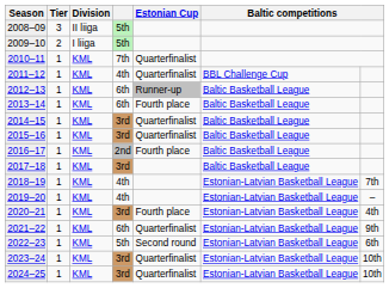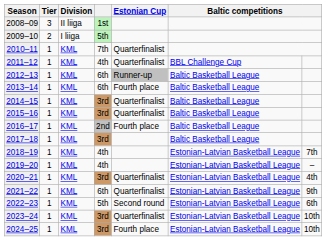 <table class="wikitable" style="font-size:85%; text-align:center">
 <tr>
 <th>Season</th>
 <th>Tier</th>
 <th>Division</th>
 <th></th>
 <th><a href='#'>Estonian Cup</a></th>
 <th colspan=2>Baltic competitions</th>
 </tr>
 <tr>
 <td bgcolor=#efefef>2008–09</td>
 <td>3</td>
 <td align=left>II liiga</td>
-<td bgcolor=#BBF3BB>5th</td>
+<td bgcolor=#BBF3BB>1st</td>
 <td></td>
 <td colspan=2></td>
 </tr>
 <tr>
 <td bgcolor=#efefef>2009–10</td>
 <td>2</td>
 <td align=left>I liiga</td>
 <td bgcolor=#BBF3BB>5th</td>
 <td></td>
 <td colspan=2></td>
 </tr>
 <tr>
 <td bgcolor=#efefef><a href='#'>2010–11</a></td>
 <td>1</td>
 <td align=left><a href='#'>KML</a></td>
 <td>7th</td>
 <td align=left>Quarterfinalist</td>
 <td colspan=2></td>
 </tr>
 <tr>
 <td bgcolor=#efefef><a href='#'>2011–12</a></td>
 <td>1</td>
 <td align=left><a href='#'>KML</a></td>
 <td>4th</td>
 <td align=left>Quarterfinalist</td>
 <td align=left><a href='#'>BBL Challenge Cup</a></td>
 <td></td>
 </tr>
 <tr>
 <td bgcolor=#efefef><a href='#'>2012–13</a></td>
 <td>1</td>
 <td align=left><a href='#'>KML</a></td>
 <td>6th</td>
 <td align=left bgcolor=silver>Runner-up</td>
 <td align=left><a href='#'>Baltic Basketball League</a></td>
 <td></td>
 </tr>
 <tr>
 <td bgcolor=#efefef><a href='#'>2013–14</a></td>
 <td>1</td>
 <td align=left><a href='#'>KML</a></td>
 <td>6th</td>
 <td align=left>Fourth place</td>
 <td align=left><a href='#'>Baltic Basketball League</a></td>
 <td></td>
 </tr>
 <tr>
 <td bgcolor=#efefef><a href='#'>2014–15</a></td>
 <td>1</td>
 <td align=left><a href='#'>KML</a></td>
 <td bgcolor=#cc9966>3rd</td>
 <td align=left>Quarterfinalist</td>
 <td align=left><a href='#'>Baltic Basketball League</a></td>
 <td></td>
 </tr>
 <tr>
 <td bgcolor=#efefef><a href='#'>2015–16</a></td>
 <td>1</td>
 <td align=left><a href='#'>KML</a></td>
 <td bgcolor=#cc9966>3rd</td>
 <td align=left>Quarterfinalist</td>
 <td align=left><a href='#'>Baltic Basketball League</a></td>
 <td></td>
 </tr>
 <tr>
 <td bgcolor=#efefef><a href='#'>2016–17</a></td>
 <td>1</td>
 <td align=left><a href='#'>KML</a></td>
 <td bgcolor=silver>2nd</td>
 <td align=left>Fourth place</td>
 <td align=left><a href='#'>Baltic Basketball League</a></td>
 <td></td>
 </tr>
 <tr>
 <td bgcolor=#efefef><a href='#'>2017–18</a></td>
 <td>1</td>
 <td align=left><a href='#'>KML</a></td>
 <td bgcolor=#cc9966>3rd</td>
 <td align=left></td>
 <td align=left><a href='#'>Baltic Basketball League</a></td>
 <td></td>
 </tr>
 <tr>
 <td bgcolor=#efefef><a href='#'>2018–19</a></td>
 <td>1</td>
 <td align=left><a href='#'>KML</a></td>
 <td>4th</td>
 <td align=left></td>
 <td align=left><a href='#'>Estonian-Latvian Basketball League</a></td>
 <td>7th</td>
 </tr>
 <tr>
 <td bgcolor=#efefef><a href='#'>2019–20</a></td>
 <td>1</td>
 <td align=left><a href='#'>KML</a></td>
 <td>4th</td>
 <td align=left></td>
 <td align=left><a href='#'>Estonian-Latvian Basketball League</a></td>
 <td>–</td>
 </tr>
 <tr>
 <td bgcolor=#efefef><a href='#'>2020–21</a></td>
 <td>1</td>
 <td align=left><a href='#'>KML</a></td>
 <td bgcolor=#cc9966>3rd</td>
-<td align=left>Fourth place</td>
+<td align=left>Quarterfinalist</td>
 <td align=left><a href='#'>Estonian-Latvian Basketball League</a></td>
 <td>4th</td>
 </tr>
 <tr>
 <td bgcolor=#efefef><a href='#'>2021–22</a></td>
 <td>1</td>
 <td align=left><a href='#'>KML</a></td>
 <td>6th</td>
 <td align=left>Quarterfinalist</td>
 <td align=left><a href='#'>Estonian-Latvian Basketball League</a></td>
 <td>9th</td>
 </tr>
 <tr>
 <td bgcolor=#efefef><a href='#'>2022–23</a></td>
 <td>1</td>
 <td align=left><a href='#'>KML</a></td>
 <td>5th</td>
 <td align=left>Second round</td>
 <td align=left><a href='#'>Estonian-Latvian Basketball League</a></td>
 <td>6th</td>
 </tr>
 <tr>
 <td bgcolor=#efefef><a href='#'>2023–24</a></td>
 <td>1</td>
 <td align=left><a href='#'>KML</a></td>
 <td bgcolor=#cc9966>3rd</td>
 <td align=left>Quarterfinalist</td>
 <td align=left><a href='#'>Estonian-Latvian Basketball League</a></td>
 <td>10th</td>
 </tr>
 <tr>
 <td bgcolor=#efefef><a href='#'>2024–25</a></td>
 <td>1</td>
 <td align=left><a href='#'>KML</a></td>
 <td bgcolor=#cc9966>3rd</td>
-<td align=left>Quarterfinalist</td>
+<td align=left>Fourth place</td>
 <td align=left><a href='#'>Estonian-Latvian Basketball League</a></td>
 <td>10th</td>
 </tr>
 </table>
